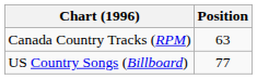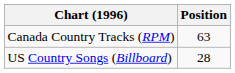 <table class="wikitable sortable">
 <tr>
 <th scope="col">Chart (1996)</th>
 <th scope="col">Position</th>
 </tr>
 <tr>
 <td>Canada Country Tracks (<em><a href='#'>RPM</a></em>)</td>
 <td align="center">63</td>
 </tr>
 <tr>
 <td>US <a href='#'>Country Songs</a> (<em><a href='#'>Billboard</a></em>)</td>
-<td align="center">77</td>
+<td align="center">28</td>
 </tr>
 </table>
